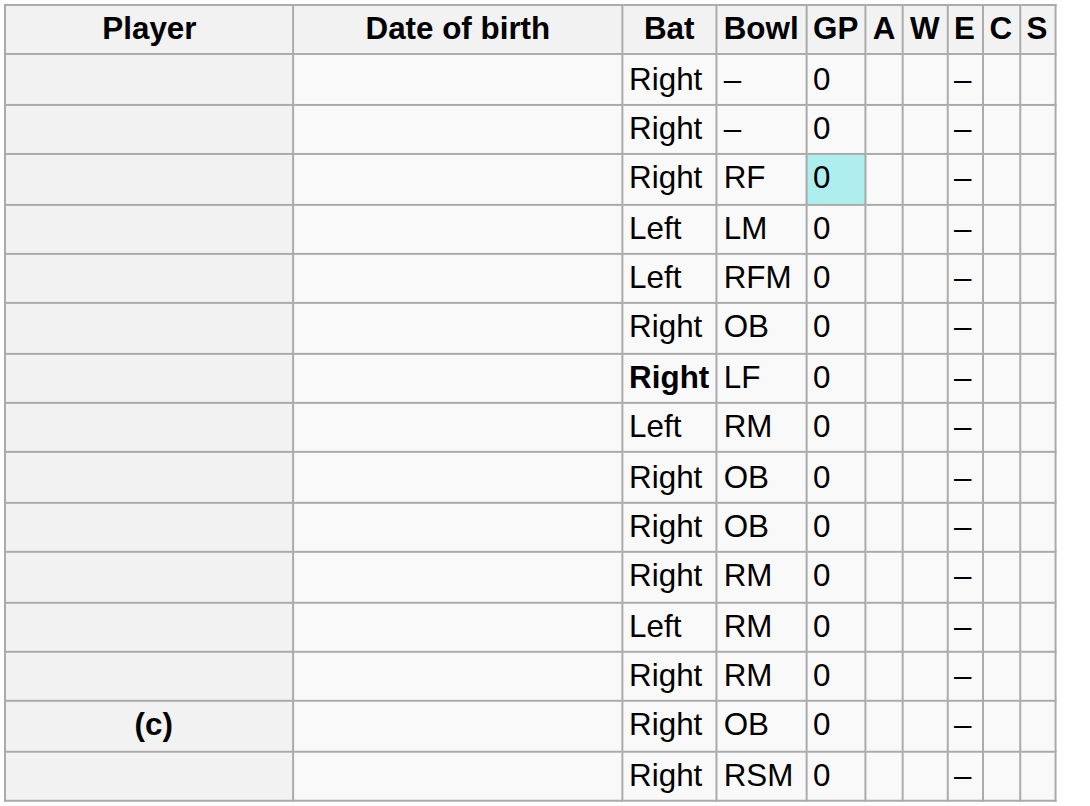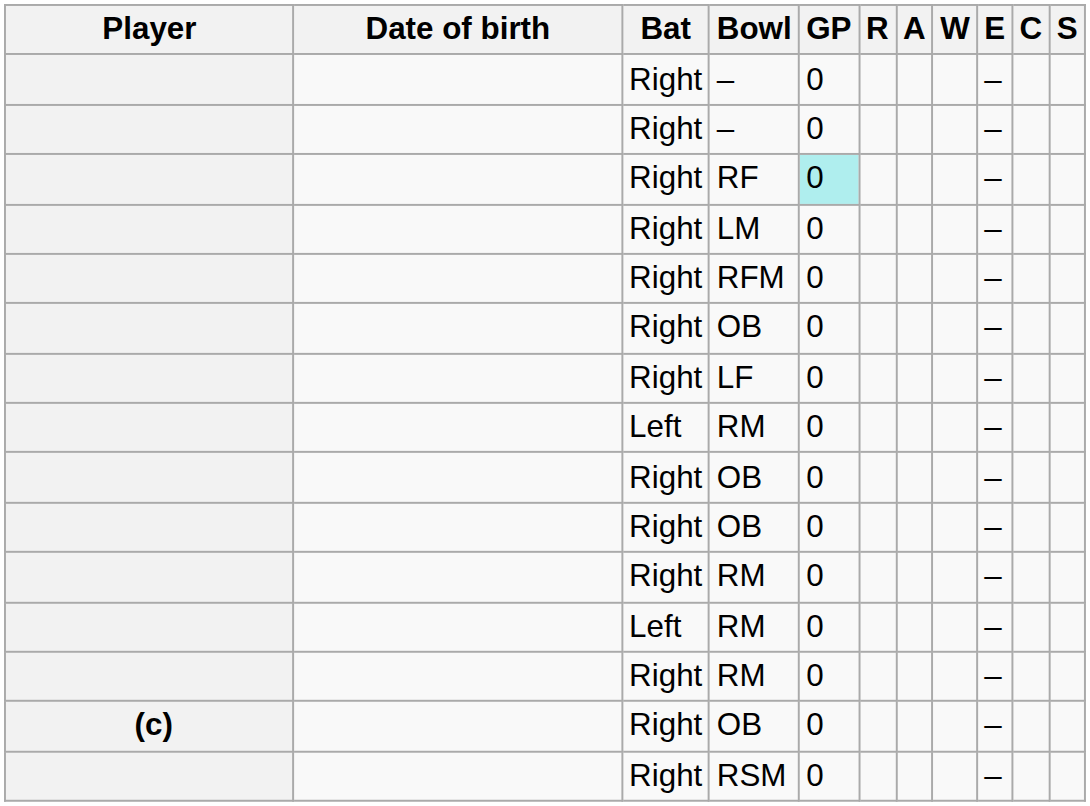 <table class="wikitable sortable plainrowheaders">
 <tr>
 <th scope="col" width="140">Player</th>
 <th scope="col" width="160">Date of birth</th>
 <th scope="col">Bat</th>
 <th scope="col">Bowl</th>
 <th scope="col">GP</th>
+<th scope="col">R</th>
 <th scope="col">A</th>
 <th scope="col">W</th>
 <th scope="col">E</th>
 <th scope="col">C</th>
 <th scope="col">S</th>
 </tr>
 <tr>
 <th scope="row"> </th>
 <td></td>
 <td>Right</td>
 <td>–</td>
 <td>0</td>
 <td></td>
 <td></td>
+<td></td>
 <td>–</td>
 <td></td>
 <td></td>
 </tr>
 <tr>
 <th scope="row"> </th>
 <td></td>
 <td>Right</td>
 <td>–</td>
 <td>0</td>
+<td></td>
 <td></td>
 <td></td>
 <td>–</td>
 <td></td>
 <td></td>
 </tr>
 <tr>
 <th scope="row"></th>
 <td></td>
 <td>Right</td>
 <td>RF</td>
 <td style="background: paleturquoise;">0</td>
 <td></td>
 <td></td>
+<td></td>
 <td>–</td>
 <td></td>
 <td></td>
 </tr>
 <tr>
 <th scope="row"></th>
 <td></td>
-<td>Left</td>
+<td>Right</td>
 <td>LM</td>
 <td>0</td>
+<td></td>
 <td></td>
 <td></td>
 <td>–</td>
 <td></td>
 <td></td>
 </tr>
 <tr>
 <th scope="row"></th>
 <td></td>
-<td>Left</td>
+<td>Right</td>
 <td>RFM</td>
 <td>0</td>
+<td></td>
 <td></td>
 <td></td>
 <td>–</td>
 <td></td>
 <td></td>
 </tr>
 <tr>
 <th scope="row"></th>
 <td></td>
 <td>Right</td>
 <td>OB</td>
 <td>0</td>
 <td></td>
 <td></td>
+<td></td>
 <td>–</td>
 <td></td>
 <td></td>
 </tr>
 <tr>
 <th scope="row"></th>
 <td></td>
-<td><strong>Right</strong></td>
+<td>Right</td>
 <td>LF</td>
 <td>0</td>
+<td></td>
 <td></td>
 <td></td>
 <td>–</td>
 <td></td>
 <td></td>
 </tr>
 <tr>
 <th scope="row"></th>
 <td></td>
 <td>Left</td>
 <td>RM</td>
 <td>0</td>
 <td></td>
 <td></td>
+<td></td>
 <td>–</td>
 <td></td>
 <td></td>
 </tr>
 <tr>
 <th scope="row"></th>
 <td></td>
 <td>Right</td>
 <td>OB</td>
 <td>0</td>
+<td></td>
 <td></td>
 <td></td>
 <td>–</td>
 <td></td>
 <td></td>
 </tr>
 <tr>
 <th scope="row"></th>
 <td></td>
 <td>Right</td>
 <td>OB</td>
 <td>0</td>
 <td></td>
 <td></td>
+<td></td>
 <td>–</td>
 <td></td>
 <td></td>
 </tr>
 <tr>
 <th scope="row"></th>
 <td></td>
 <td>Right</td>
 <td>RM</td>
 <td>0</td>
+<td></td>
 <td></td>
 <td></td>
 <td>–</td>
 <td></td>
 <td></td>
 </tr>
 <tr>
 <th scope="row"></th>
 <td></td>
 <td>Left</td>
 <td>RM</td>
 <td>0</td>
 <td></td>
 <td></td>
+<td></td>
 <td>–</td>
 <td></td>
 <td></td>
 </tr>
 <tr>
 <th scope="row"></th>
 <td></td>
 <td>Right</td>
 <td>RM</td>
 <td>0</td>
+<td></td>
 <td></td>
 <td></td>
 <td>–</td>
 <td></td>
 <td></td>
 </tr>
 <tr>
 <th scope="row"> (c)</th>
 <td></td>
 <td>Right</td>
 <td>OB</td>
 <td>0</td>
 <td></td>
 <td></td>
+<td></td>
 <td>–</td>
 <td></td>
 <td></td>
 </tr>
 <tr>
 <th scope="row"></th>
 <td></td>
 <td>Right</td>
 <td>RSM</td>
 <td>0</td>
 <td></td>
 <td></td>
+<td></td>
 <td>–</td>
 <td></td>
 <td></td>
 </tr>
 </table>
